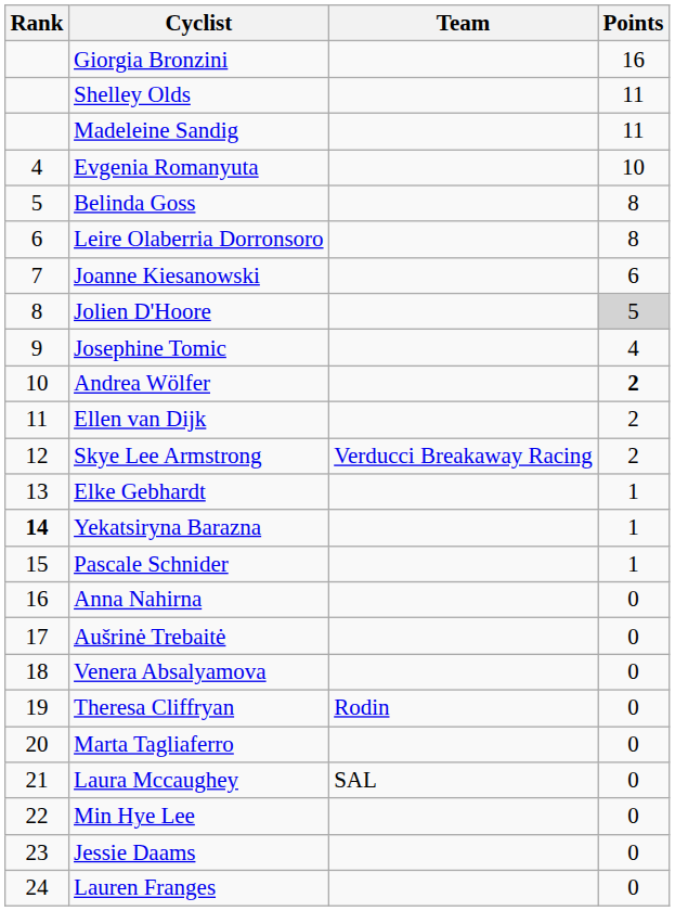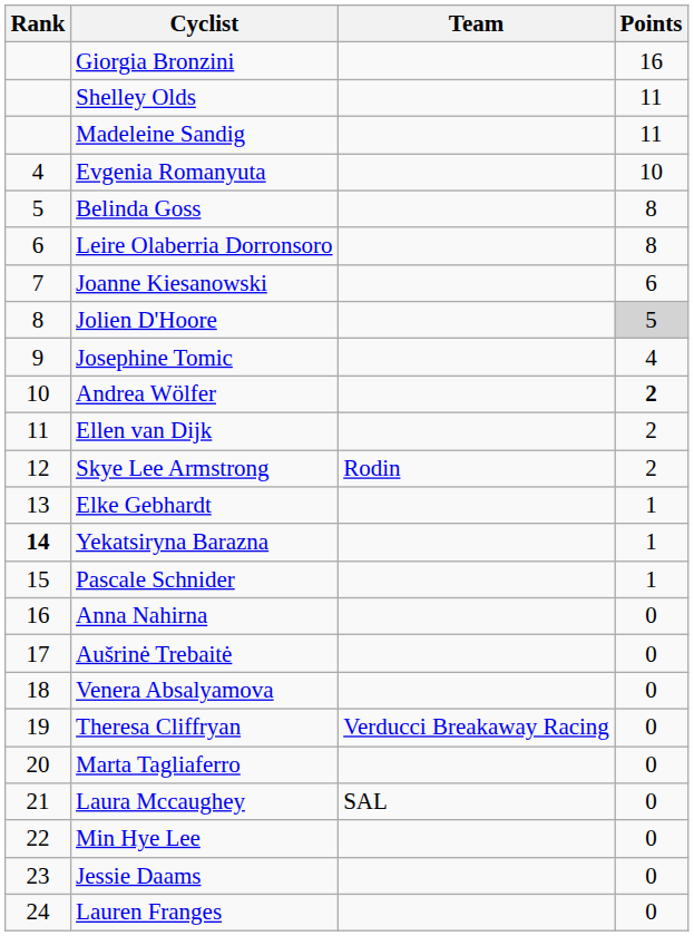 <table class="wikitable sortable" style="text-align:center;">
 <tr>
 <th>Rank</th>
 <th class="unsortable">Cyclist</th>
 <th>Team</th>
 <th class="unsortable">Points</th>
 </tr>
 <tr>
 <td></td>
 <td align="left"><a href='#'>Giorgia Bronzini</a></td>
 <td align="left"></td>
 <td>16</td>
 </tr>
 <tr>
 <td></td>
 <td align="left"><a href='#'>Shelley Olds</a></td>
 <td align="left"></td>
 <td>11</td>
 </tr>
 <tr>
 <td></td>
 <td align="left"><a href='#'>Madeleine Sandig</a></td>
 <td align="left"></td>
 <td>11</td>
 </tr>
 <tr>
 <td>4</td>
 <td align="left"><a href='#'>Evgenia Romanyuta</a></td>
 <td align="left"></td>
 <td>10</td>
 </tr>
 <tr>
 <td>5</td>
 <td align="left"><a href='#'>Belinda Goss</a></td>
 <td align="left"></td>
 <td>8</td>
 </tr>
 <tr>
 <td>6</td>
 <td align="left"><a href='#'>Leire Olaberria Dorronsoro</a></td>
 <td align="left"></td>
 <td>8</td>
 </tr>
 <tr>
 <td>7</td>
 <td align="left"><a href='#'>Joanne Kiesanowski</a></td>
 <td align="left"></td>
 <td>6</td>
 </tr>
 <tr>
 <td>8</td>
 <td align="left"><a href='#'>Jolien D'Hoore</a></td>
 <td align="left"></td>
 <td style="background: lightgrey;">5</td>
 </tr>
 <tr>
 <td>9</td>
 <td align="left"><a href='#'>Josephine Tomic</a></td>
 <td align="left"></td>
 <td>4</td>
 </tr>
 <tr>
 <td>10</td>
 <td align="left"><a href='#'>Andrea Wölfer</a></td>
 <td align="left"></td>
 <td><strong>2</strong></td>
 </tr>
 <tr>
 <td>11</td>
 <td align="left"><a href='#'>Ellen van Dijk</a></td>
 <td align="left"></td>
 <td>2</td>
 </tr>
 <tr>
 <td>12</td>
 <td align="left"><a href='#'>Skye Lee Armstrong</a></td>
-<td align="left"><a href='#'>Verducci Breakaway Racing</a></td>
+<td align="left"><a href='#'>Rodin</a></td>
 <td>2</td>
 </tr>
 <tr>
 <td>13</td>
 <td align="left"><a href='#'>Elke Gebhardt</a></td>
 <td align="left"></td>
 <td>1</td>
 </tr>
 <tr>
 <td><strong>14</strong></td>
 <td align="left"><a href='#'>Yekatsiryna Barazna</a></td>
 <td align="left"></td>
 <td>1</td>
 </tr>
 <tr>
 <td>15</td>
 <td align="left"><a href='#'>Pascale Schnider</a></td>
 <td align="left"></td>
 <td>1</td>
 </tr>
 <tr>
 <td>16</td>
 <td align="left"><a href='#'>Anna Nahirna</a></td>
 <td align="left"></td>
 <td>0</td>
 </tr>
 <tr>
 <td>17</td>
 <td align="left"><a href='#'>Aušrinė Trebaitė</a></td>
 <td align="left"></td>
 <td>0</td>
 </tr>
 <tr>
 <td>18</td>
 <td align="left"><a href='#'>Venera Absalyamova</a></td>
 <td align="left"></td>
 <td>0</td>
 </tr>
 <tr>
 <td>19</td>
 <td align="left"><a href='#'>Theresa Cliffryan</a></td>
-<td align="left"><a href='#'>Rodin</a></td>
+<td align="left"><a href='#'>Verducci Breakaway Racing</a></td>
 <td>0</td>
 </tr>
 <tr>
 <td>20</td>
 <td align="left"><a href='#'>Marta Tagliaferro</a></td>
 <td align="left"></td>
 <td>0</td>
 </tr>
 <tr>
 <td>21</td>
 <td align="left"><a href='#'>Laura Mccaughey</a></td>
 <td align="left">SAL</td>
 <td>0</td>
 </tr>
 <tr>
 <td>22</td>
 <td align="left"><a href='#'>Min Hye Lee</a></td>
 <td align="left"></td>
 <td>0</td>
 </tr>
 <tr>
 <td>23</td>
 <td align="left"><a href='#'>Jessie Daams</a></td>
 <td align="left"></td>
 <td>0</td>
 </tr>
 <tr>
 <td>24</td>
 <td align="left"><a href='#'>Lauren Franges</a></td>
 <td align="left"></td>
 <td>0</td>
 </tr>
 </table>
